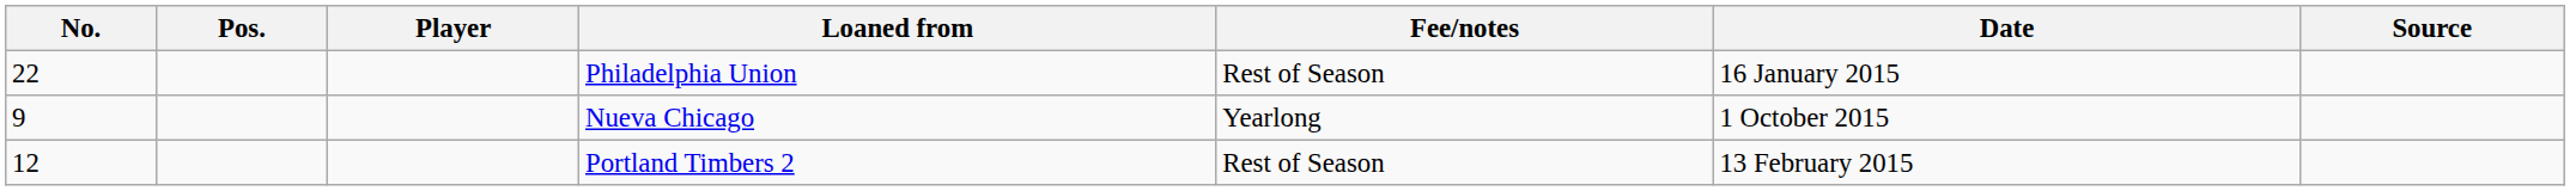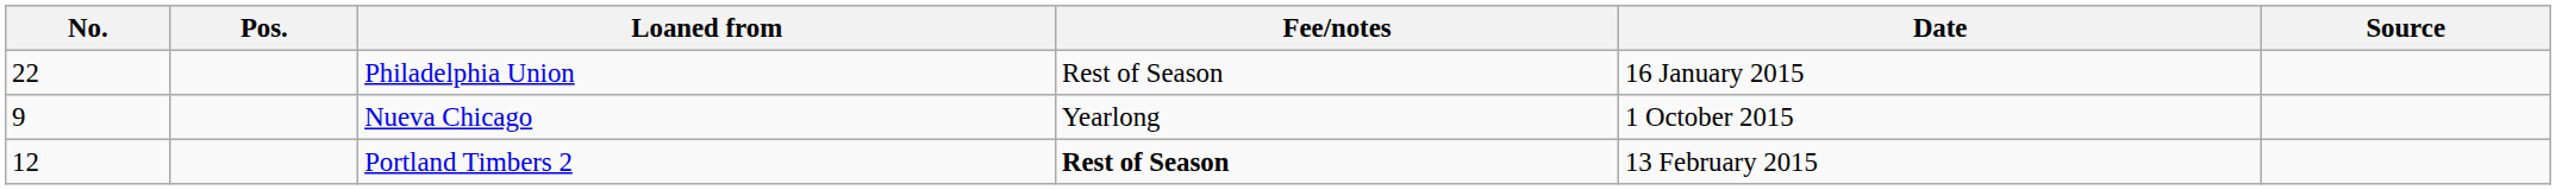 <table class="wikitable sortable" style="width:90%; text-align:center; font-size:95%; text-align:left;">
 <tr>
 <th>No.</th>
 <th>Pos.</th>
-<th>Player</th>
 <th>Loaned from</th>
 <th>Fee/notes</th>
 <th>Date</th>
 <th>Source</th>
 </tr>
 <tr>
 <td>22</td>
 <td align=center></td>
-<td></td>
 <td> <a href='#'>Philadelphia Union</a></td>
 <td>Rest of Season</td>
 <td>16 January 2015</td>
 <td></td>
 </tr>
 <tr>
 <td>9</td>
 <td align=center></td>
-<td></td>
 <td> <a href='#'>Nueva Chicago</a></td>
 <td>Yearlong</td>
 <td>1 October 2015</td>
 <td></td>
 </tr>
 <tr>
 <td>12</td>
 <td align=center></td>
-<td></td>
 <td> <a href='#'>Portland Timbers 2</a></td>
-<td>Rest of Season</td>
+<td><strong>Rest of Season</strong></td>
 <td>13 February 2015</td>
 <td></td>
 </tr>
 </table>
